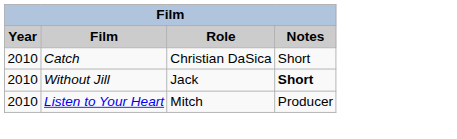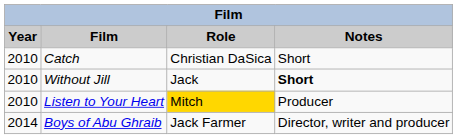 <table class="wikitable">
 <tr>
 <th colspan=4 style="background:#B0C4DE;">Film</th>
 </tr>
 <tr align="center">
 <th style="background: #CCCCCC;">Year</th>
 <th style="background: #CCCCCC;">Film</th>
 <th style="background: #CCCCCC;">Role</th>
 <th style="background: #CCCCCC;">Notes</th>
 </tr>
 <tr>
 <td>2010</td>
 <td><em>Catch</em></td>
 <td>Christian DaSica</td>
 <td>Short</td>
 </tr>
 <tr>
 <td>2010</td>
 <td><em>Without Jill</em></td>
 <td>Jack</td>
 <td><strong>Short</strong></td>
 </tr>
 <tr>
 <td>2010</td>
 <td><em><a href='#'>Listen to Your Heart</a></em></td>
-<td>Mitch</td>
+<td style="background: gold;">Mitch</td>
 <td>Producer</td>
 </tr>
+<tr>
+<td>2014</td>
+<td><em><a href='#'>Boys of Abu Ghraib</a></em></td>
+<td>Jack Farmer</td>
+<td>Director, writer and producer</td>
+</tr>
 </table>
